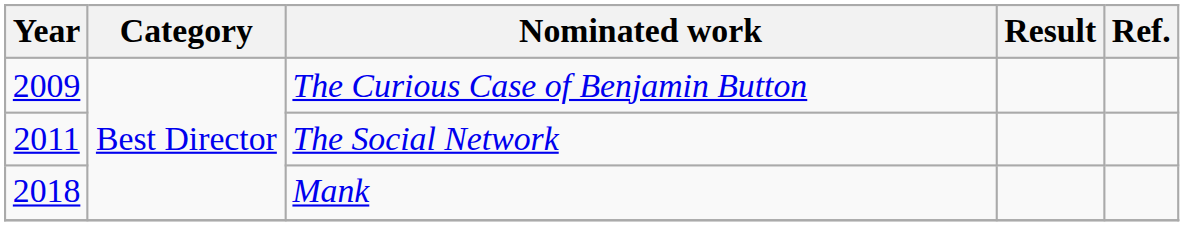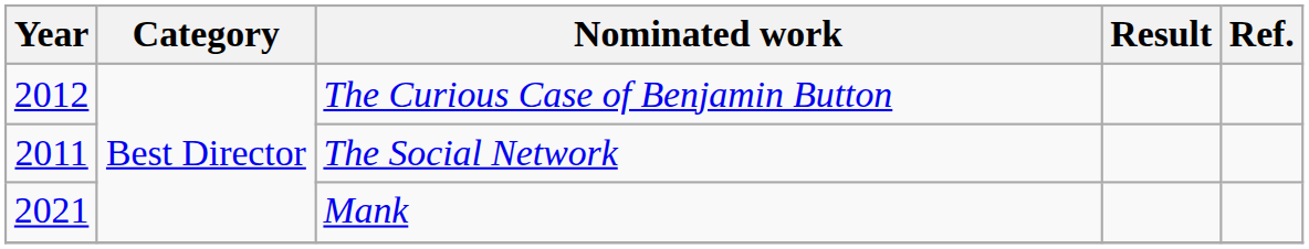 <table class=wikitable>
 <tr>
 <th>Year</th>
 <th>Category</th>
 <th width=330>Nominated work</th>
 <th>Result</th>
 <th>Ref.</th>
 </tr>
 <tr>
-<td style="text-align:center;"><a href='#'>2009</a></td>
+<td style="text-align:center;"><a href='#'>2012</a></td>
 <td rowspan=3><a href='#'>Best Director</a></td>
 <td><em><a href='#'>The Curious Case of Benjamin Button</a></em></td>
 <td></td>
 <td style="text-align:center"></td>
 </tr>
 <tr>
 <td style="text-align:center"><a href='#'>2011</a></td>
 <td><em><a href='#'>The Social Network</a></em></td>
 <td></td>
 <td style="text-align:center"></td>
 </tr>
 <tr>
-<td style="text-align:center"><a href='#'>2018</a></td>
+<td style="text-align:center"><a href='#'>2021</a></td>
 <td><em><a href='#'>Mank</a></em></td>
 <td></td>
 <td style="text-align:center"></td>
 </tr>
 <tr>
 </tr>
 </table>
